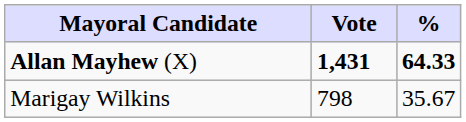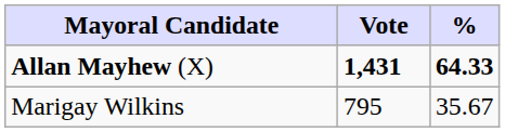 <table class="wikitable">
 <tr>
 <th style="background:#ddf; width:200px;">Mayoral Candidate</th>
 <th style="background:#ddf; width:50px;">Vote</th>
 <th style="background:#ddf; width:30px;">%</th>
 </tr>
 <tr>
 <td><strong>Allan Mayhew</strong> (X)</td>
 <td><strong>1,431</strong></td>
 <td><strong>64.33</strong></td>
 </tr>
 <tr>
 <td>Marigay Wilkins</td>
-<td>798</td>
+<td>795</td>
 <td>35.67</td>
 </tr>
 </table>
